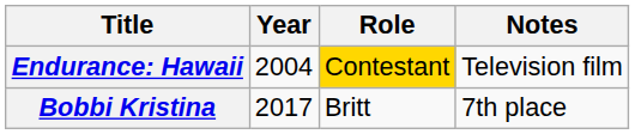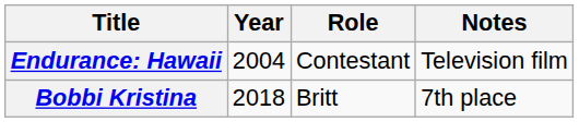 <table class="wikitable plainrowheaders sortable" style="margin-right: 0;">
 <tr>
 <th scope="col">Title</th>
 <th scope="col">Year</th>
 <th scope="col">Role</th>
 <th scope="col" class="unsortable">Notes</th>
 </tr>
 <tr>
 <th scope="row"><em><a href='#'>Endurance: Hawaii</a></em></th>
 <td>2004</td>
-<td style="background: gold;">Contestant</td>
+<td>Contestant</td>
 <td>Television film</td>
 </tr>
 <tr>
 <th scope="row"><em><a href='#'>Bobbi Kristina</a></em></th>
-<td>2017</td>
+<td>2018</td>
 <td>Britt</td>
 <td>7th place</td>
 </tr>
 </table>
